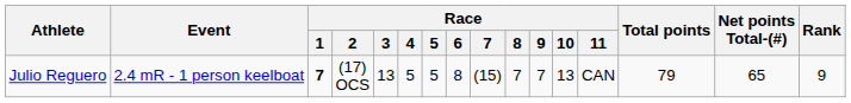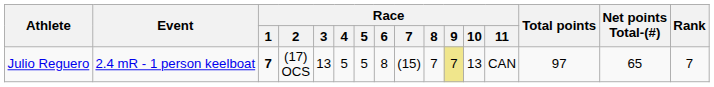 <table class=wikitable style="font-size:90%">
 <tr>
 <th rowspan="2">Athlete</th>
 <th rowspan="2">Event</th>
 <th colspan="11">Race</th>
 <th rowspan="2">Total points</th>
 <th rowspan="2">Net points<br>Total-(#)</th>
 <th rowspan="2">Rank</th>
 </tr>
 <tr>
 <th width="15">1</th>
 <th width="15">2</th>
 <th width="15">3</th>
 <th width="15">4</th>
 <th width="15">5</th>
 <th width="15">6</th>
 <th width="15">7</th>
 <th width="15">8</th>
 <th width="15">9</th>
 <th width="15">10</th>
 <th width="15">11</th>
 </tr>
 <tr>
 <td><a href='#'>Julio Reguero</a></td>
 <td><a href='#'>2.4 mR - 1 person keelboat</a></td>
 <td align="center"><strong>7</strong></td>
 <td align="center">(17)<br>OCS</td>
 <td align="center">13</td>
 <td align="center">5</td>
 <td align="center">5</td>
 <td align="center">8</td>
 <td align="center">(15)</td>
 <td align="center">7</td>
-<td align="center">7</td>
+<td align="center" style="background: khaki;">7</td>
 <td align="center">13</td>
 <td align="center">CAN</td>
-<td align="center">79</td>
+<td align="center">97</td>
 <td align="center">65</td>
-<td align="center">9</td>
+<td align="center">7</td>
 </tr>
 </table>
